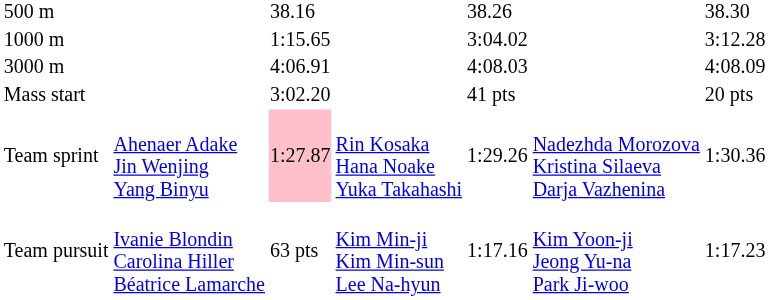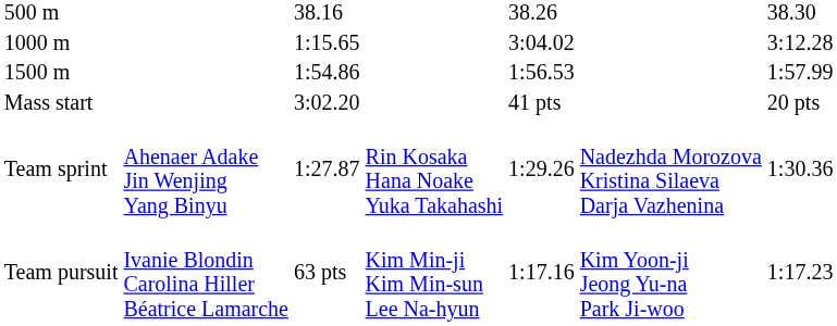 <table>
 <tr>
 <td>500 m</td>
 <td></td>
 <td>38.16</td>
 <td></td>
 <td>38.26</td>
 <td></td>
 <td>38.30</td>
 </tr>
 <tr>
 <td>1000 m</td>
 <td></td>
 <td>1:15.65</td>
 <td></td>
 <td>3:04.02</td>
 <td></td>
 <td>3:12.28</td>
 </tr>
 <tr>
-<td>3000 m</td>
+<td>1500 m</td>
 <td></td>
-<td>4:06.91</td>
+<td>1:54.86</td>
 <td></td>
-<td>4:08.03</td>
+<td>1:56.53</td>
 <td></td>
-<td>4:08.09</td>
+<td>1:57.99</td>
 </tr>
 <tr>
 <td>Mass start</td>
 <td></td>
 <td>3:02.20</td>
 <td></td>
 <td>41 pts</td>
 <td></td>
 <td>20 pts</td>
 </tr>
 <tr>
 <td>Team sprint</td>
 <td><br><a href='#'>Ahenaer Adake</a><br><a href='#'>Jin Wenjing</a><br><a href='#'>Yang Binyu</a></td>
-<td style="background: pink;">1:27.87</td>
+<td>1:27.87</td>
 <td><br><a href='#'>Rin Kosaka</a><br><a href='#'>Hana Noake</a><br><a href='#'>Yuka Takahashi</a></td>
 <td>1:29.26</td>
 <td><br><a href='#'>Nadezhda Morozova</a><br><a href='#'>Kristina Silaeva</a><br><a href='#'>Darja Vazhenina</a></td>
 <td>1:30.36</td>
 </tr>
 <tr>
 <td>Team pursuit</td>
 <td><br><a href='#'>Ivanie Blondin</a><br><a href='#'>Carolina Hiller</a><br><a href='#'>Béatrice Lamarche</a></td>
 <td>63 pts</td>
 <td><br><a href='#'>Kim Min-ji</a><br><a href='#'>Kim Min-sun</a><br><a href='#'>Lee Na-hyun</a></td>
 <td>1:17.16</td>
 <td><br><a href='#'>Kim Yoon-ji</a><br><a href='#'>Jeong Yu-na</a><br><a href='#'>Park Ji-woo</a></td>
 <td>1:17.23</td>
 </tr>
 </table>
